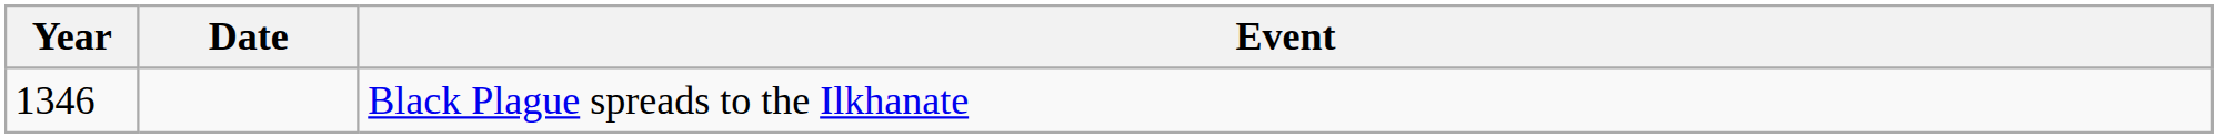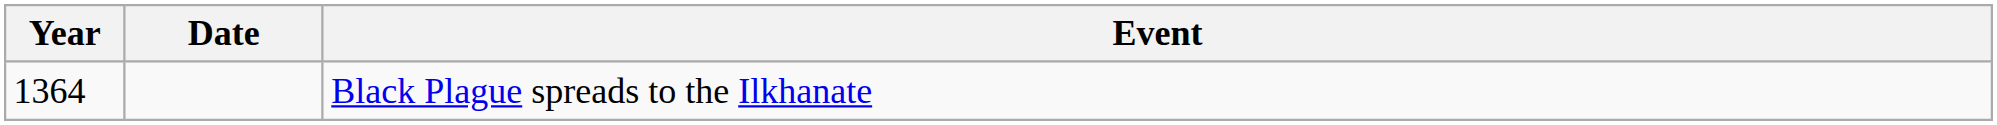 <table class="wikitable" width="100%">
 <tr>
 <th style="width:6%">Year</th>
 <th style="width:10%">Date</th>
 <th>Event</th>
 </tr>
 <tr>
-<td>1346</td>
+<td>1364</td>
 <td></td>
 <td><a href='#'>Black Plague</a> spreads to the <a href='#'>Ilkhanate</a></td>
 </tr>
 </table>
